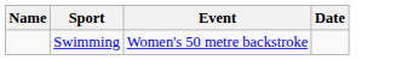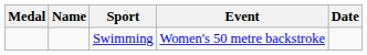 <table class="wikitable sortable"  style="font-size:95%">
 <tr>
+<th>Medal</th>
 <th>Name</th>
 <th>Sport</th>
 <th>Event</th>
 <th>Date</th>
 </tr>
 <tr>
 <td></td>
+<td></td>
 <td><a href='#'>Swimming</a></td>
 <td><a href='#'>Women's 50 metre backstroke</a></td>
 <td></td>
 </tr>
 </table>
